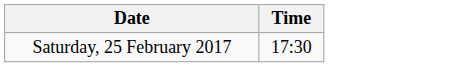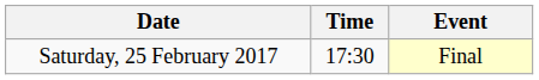 <table class = "wikitable" style="text-align:center;">
 <tr>
 <th width=220>Date</th>
 <th width=50>Time</th>
+<th width=100>Event</th>
 </tr>
 <tr>
 <td>Saturday, 25 February 2017</td>
 <td>17:30</td>
+<td bgcolor=ffffcc>Final</td>
 </tr>
 </table>
